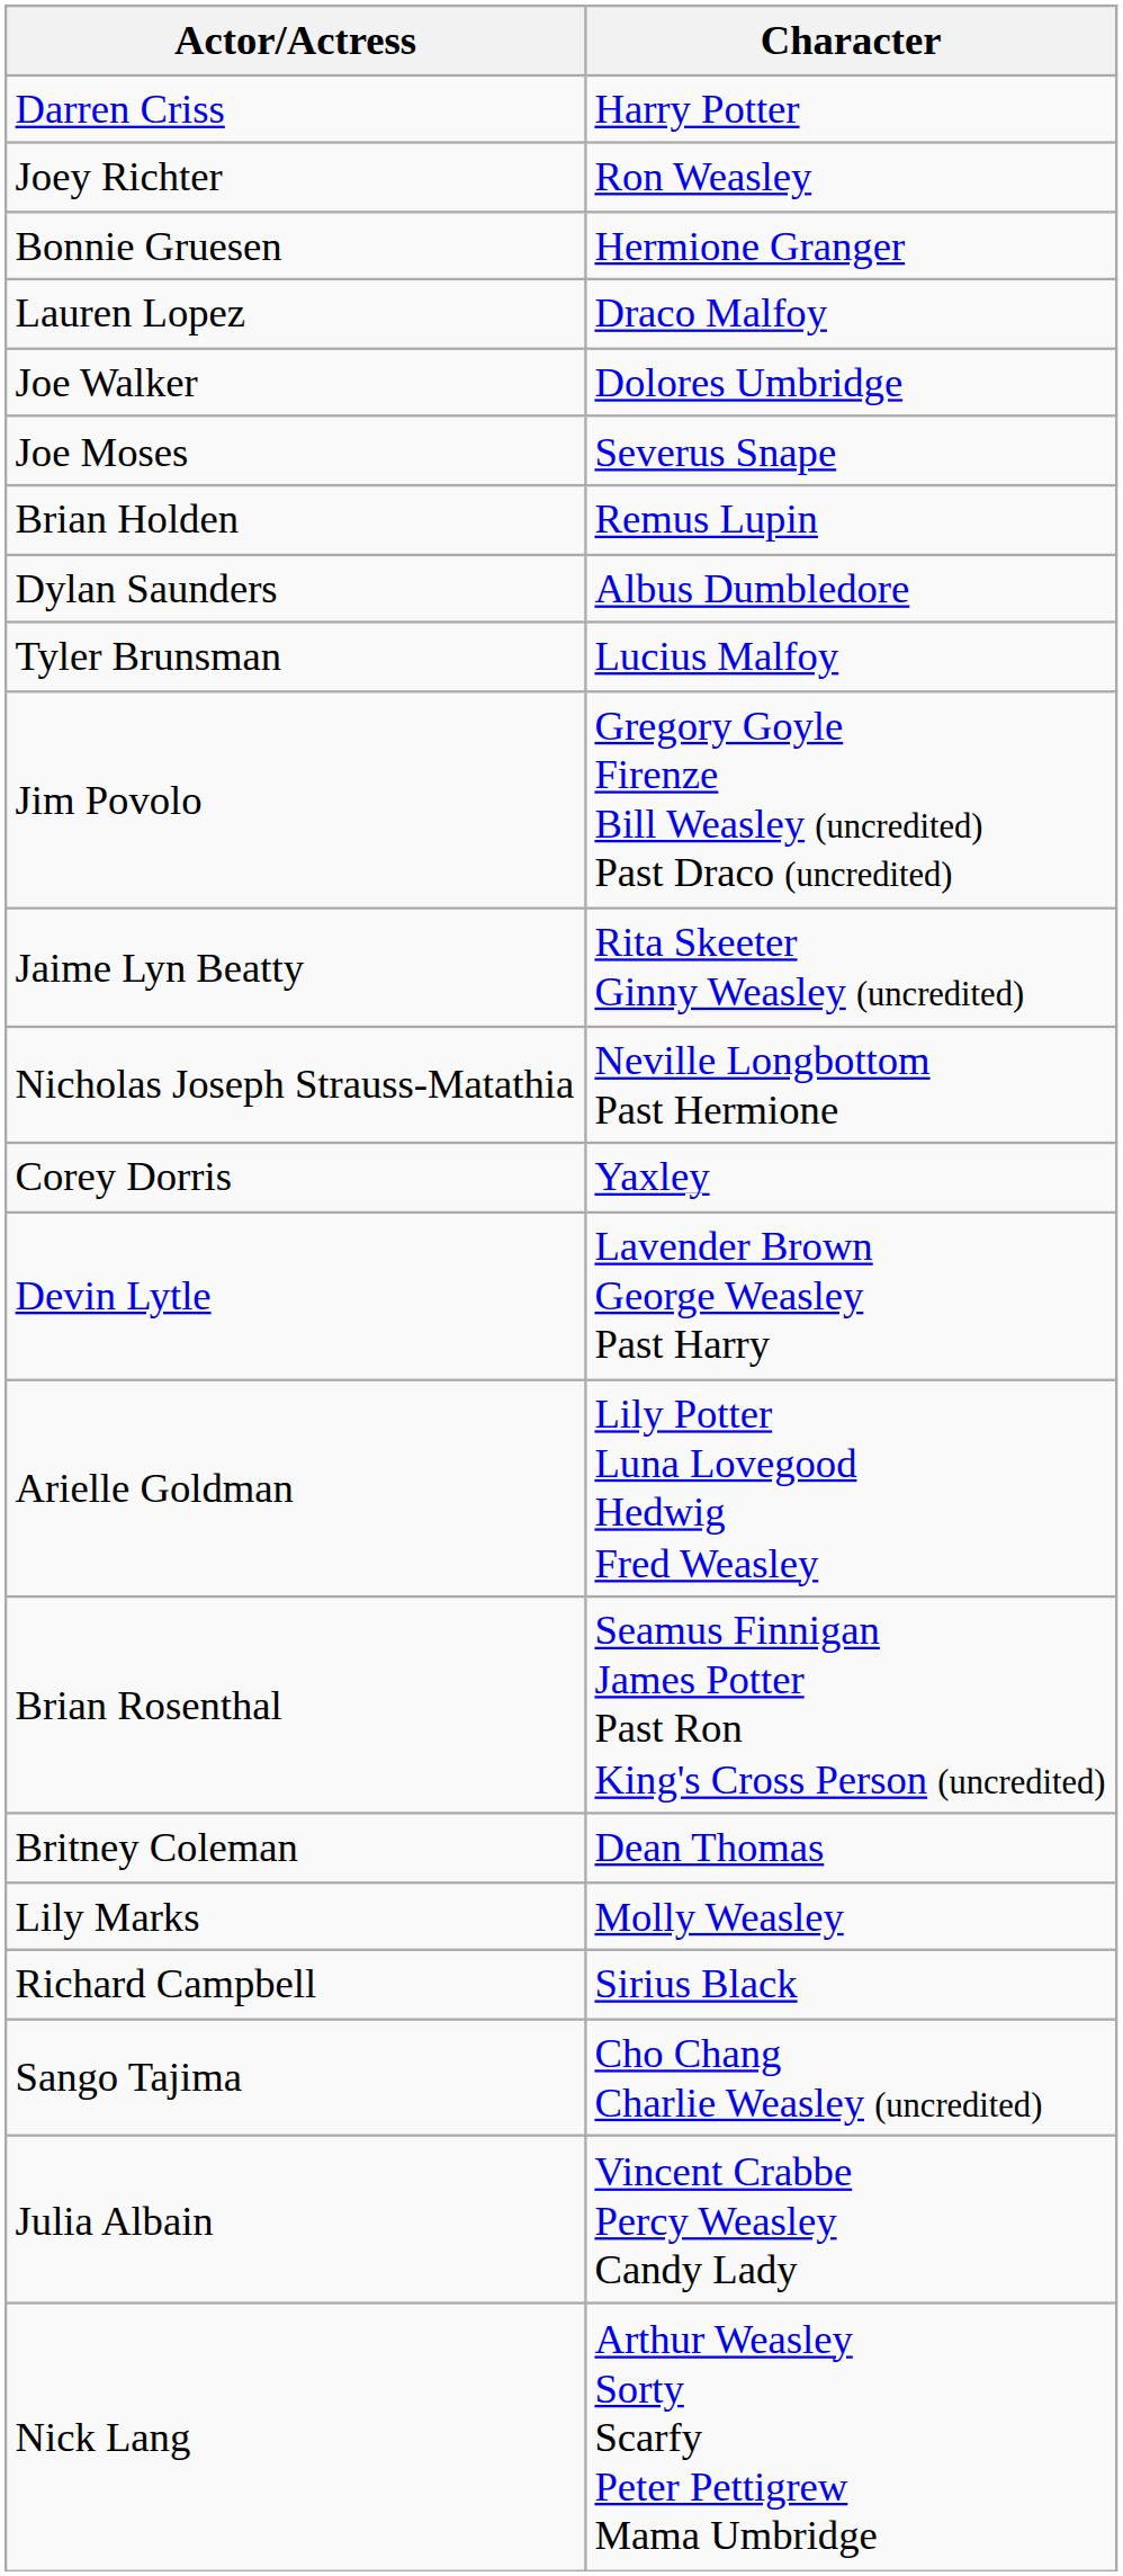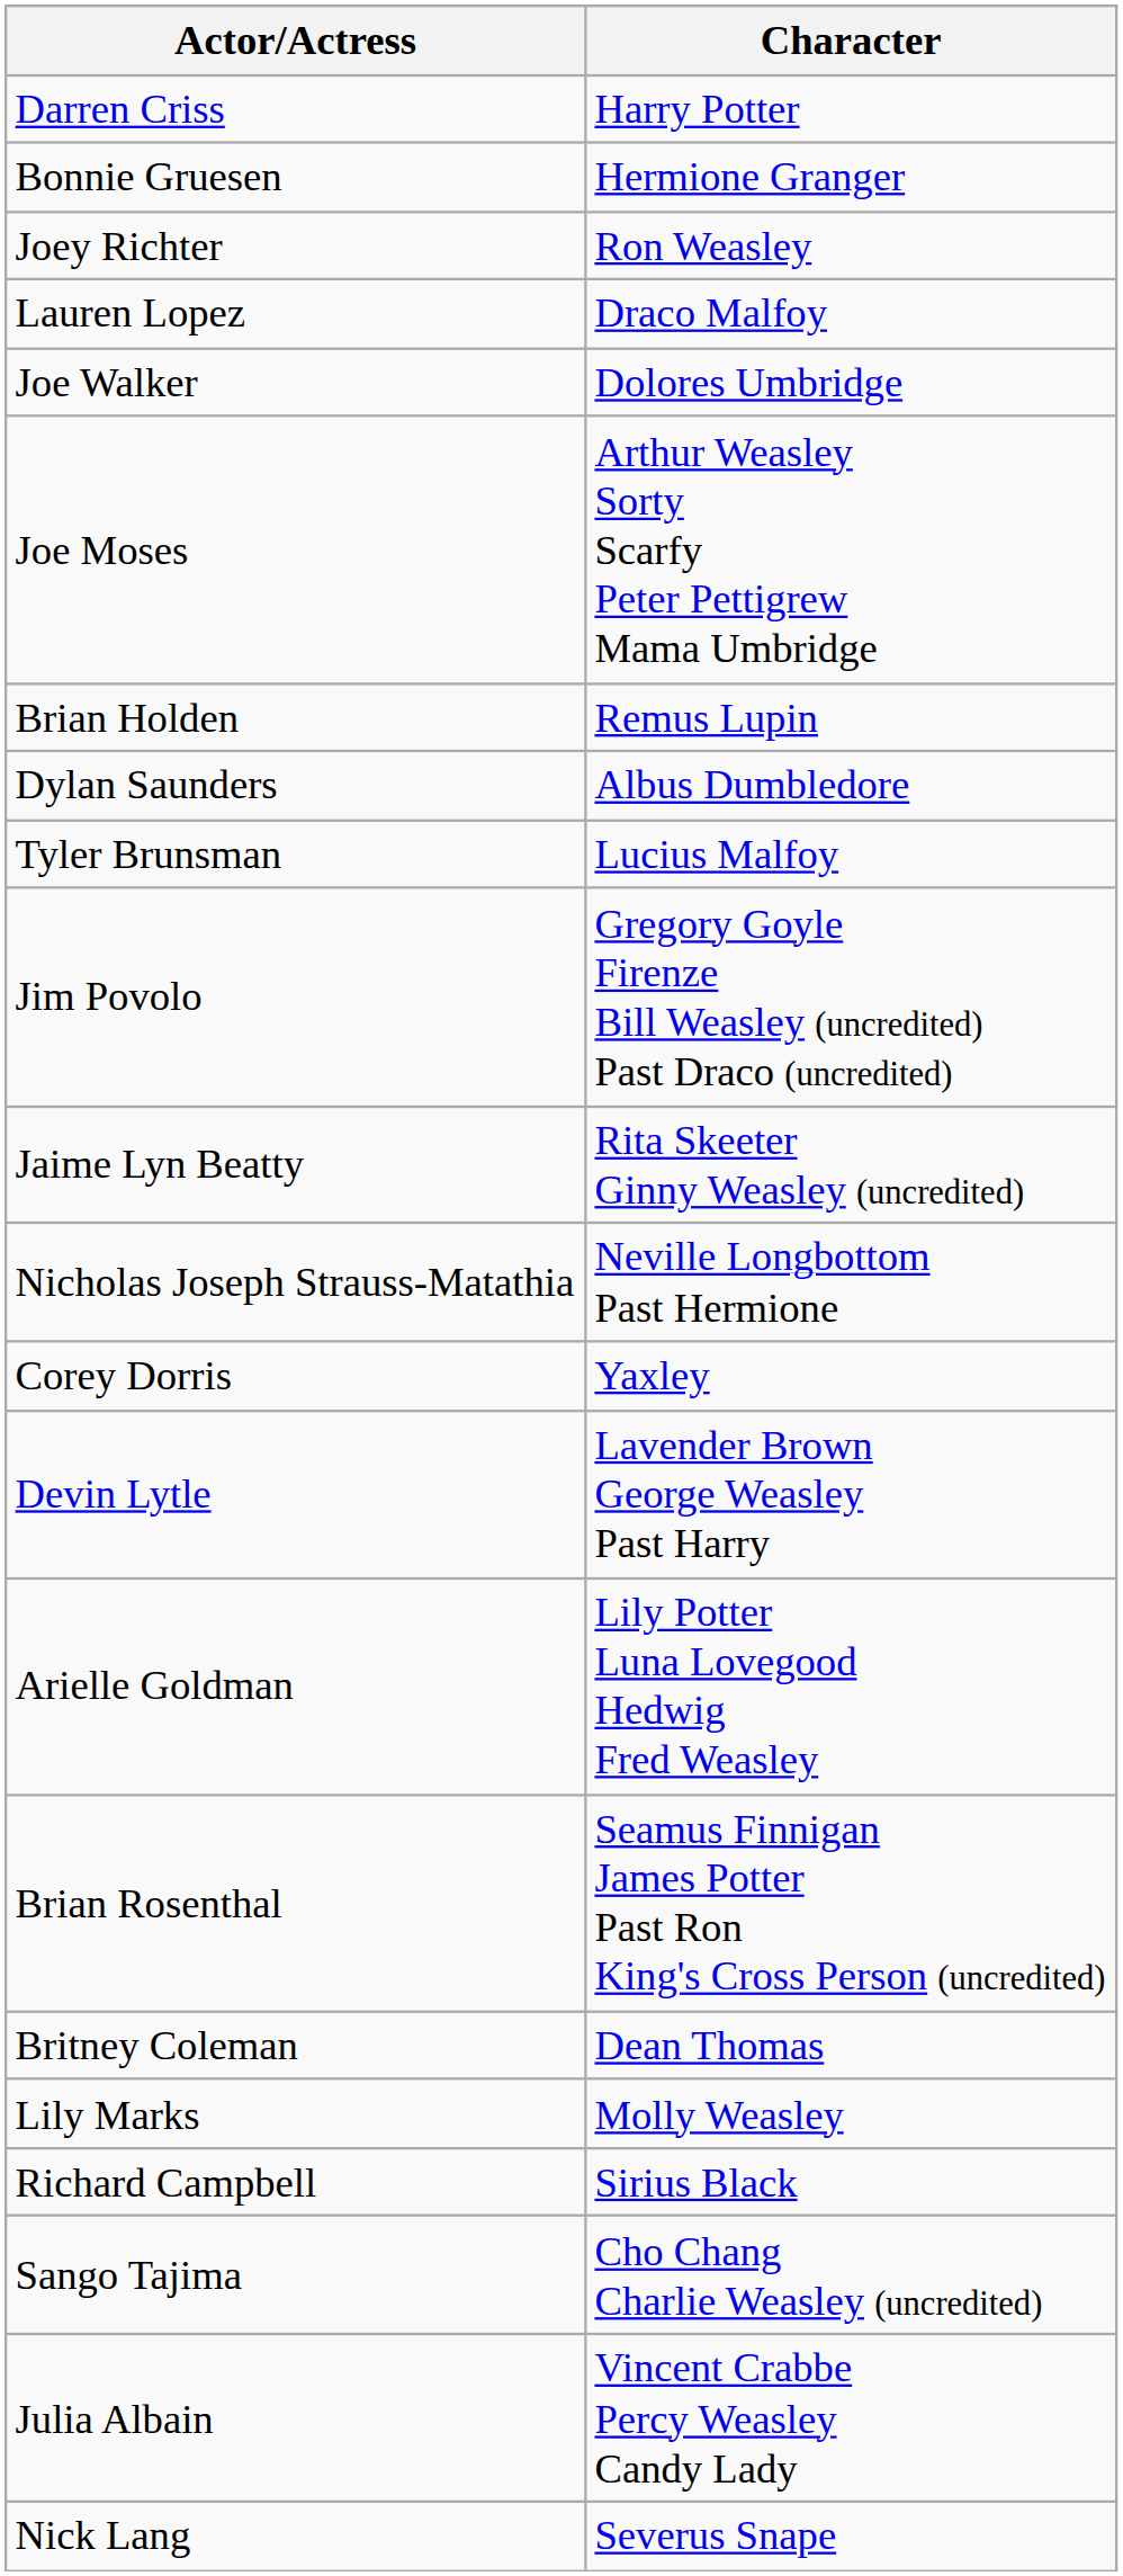 <table class="wikitable" Class="wikitable" style="width:27em; font-size:100%; line-height:1.2">
 <tr>
 <th>Actor/Actress</th>
 <th>Character</th>
 </tr>
 <tr>
 <td><a href='#'>Darren Criss</a></td>
 <td><a href='#'>Harry Potter</a></td>
 </tr>
 <tr>
+<td>Bonnie Gruesen</td>
+<td><a href='#'>Hermione Granger</a></td>
+</tr>
+<tr>
 <td>Joey Richter</td>
 <td><a href='#'>Ron Weasley</a></td>
-</tr>
-<tr>
-<td>Bonnie Gruesen</td>
-<td><a href='#'>Hermione Granger</a></td>
 </tr>
 <tr>
 <td>Lauren Lopez</td>
 <td><a href='#'>Draco Malfoy</a></td>
 </tr>
 <tr>
 <td>Joe Walker</td>
 <td><a href='#'>Dolores Umbridge</a></td>
 </tr>
 <tr>
 <td>Joe Moses</td>
-<td><a href='#'>Severus Snape</a></td>
+<td><a href='#'>Arthur Weasley</a><br><a href='#'>Sorty</a><br>Scarfy<br><a href='#'>Peter Pettigrew</a><br>Mama Umbridge</td>
 </tr>
 <tr>
 <td>Brian Holden</td>
 <td><a href='#'>Remus Lupin</a></td>
 </tr>
 <tr>
 <td>Dylan Saunders</td>
 <td><a href='#'>Albus Dumbledore</a></td>
 </tr>
 <tr>
 <td>Tyler Brunsman</td>
 <td><a href='#'>Lucius Malfoy</a></td>
 </tr>
 <tr>
 <td>Jim Povolo</td>
 <td><a href='#'>Gregory Goyle</a><br><a href='#'>Firenze</a><br><a href='#'>Bill Weasley</a> <small>(uncredited)</small><br>Past Draco <small>(uncredited)</small></td>
 </tr>
 <tr>
 <td>Jaime Lyn Beatty</td>
 <td><a href='#'>Rita Skeeter</a><br><a href='#'>Ginny Weasley</a> <small>(uncredited)</small></td>
 </tr>
 <tr>
 <td>Nicholas Joseph Strauss-Matathia</td>
 <td><a href='#'>Neville Longbottom</a><br>Past Hermione</td>
 </tr>
 <tr>
 <td>Corey Dorris</td>
 <td><a href='#'>Yaxley</a></td>
 </tr>
 <tr>
 <td><a href='#'>Devin Lytle</a></td>
 <td><a href='#'>Lavender Brown</a><br><a href='#'>George Weasley</a><br>Past Harry</td>
 </tr>
 <tr>
 <td>Arielle Goldman</td>
 <td><a href='#'>Lily Potter</a><br><a href='#'>Luna Lovegood</a><br><a href='#'>Hedwig</a><br><a href='#'>Fred Weasley</a></td>
 </tr>
 <tr>
 <td>Brian Rosenthal</td>
 <td><a href='#'>Seamus Finnigan</a><br><a href='#'>James Potter</a><br>Past Ron<br><a href='#'>King's Cross Person</a> <small>(uncredited)</small></td>
 </tr>
 <tr>
 <td>Britney Coleman</td>
 <td><a href='#'>Dean Thomas</a></td>
 </tr>
 <tr>
 <td>Lily Marks</td>
 <td><a href='#'>Molly Weasley</a></td>
 </tr>
 <tr>
 <td>Richard Campbell</td>
 <td><a href='#'>Sirius Black</a></td>
 </tr>
 <tr>
 <td>Sango Tajima</td>
 <td><a href='#'>Cho Chang</a><br><a href='#'>Charlie Weasley</a> <small>(uncredited)</small></td>
 </tr>
 <tr>
 <td>Julia Albain</td>
 <td><a href='#'>Vincent Crabbe</a><br><a href='#'>Percy Weasley</a><br>Candy Lady</td>
 </tr>
 <tr>
 <td>Nick Lang</td>
-<td><a href='#'>Arthur Weasley</a><br><a href='#'>Sorty</a><br>Scarfy<br><a href='#'>Peter Pettigrew</a><br>Mama Umbridge</td>
+<td><a href='#'>Severus Snape</a></td>
 </tr>
 </table>
